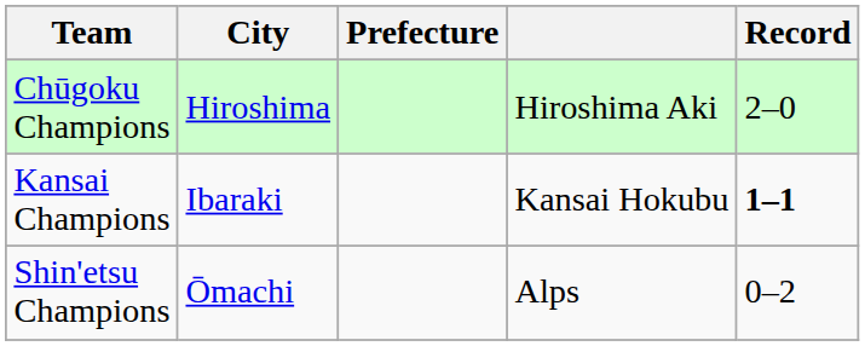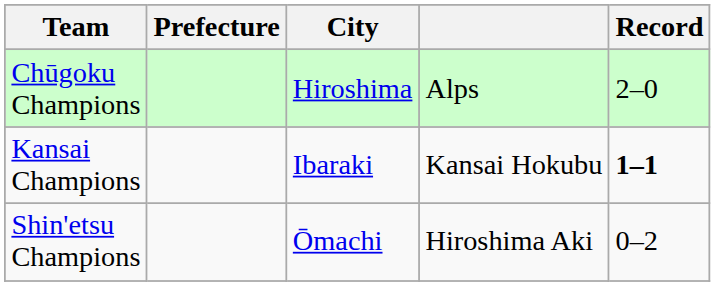 <table class="wikitable">
 <tr>
 <th>Team</th>
+<th>Prefecture</th>
 <th>City</th>
-<th>Prefecture</th>
 <th></th>
 <th>Record</th>
 </tr>
 <tr bgcolor="ccffcc">
 <td><a href='#'>Chūgoku</a><br>Champions</td>
+<td></td>
 <td><a href='#'>Hiroshima</a></td>
-<td></td>
-<td>Hiroshima Aki</td>
+<td>Alps</td>
 <td>2–0</td>
 </tr>
 <tr>
 <td><a href='#'>Kansai</a><br>Champions</td>
+<td><strong></strong></td>
 <td><a href='#'>Ibaraki</a></td>
-<td><strong></strong></td>
 <td>Kansai Hokubu</td>
 <td><strong>1–1</strong></td>
 </tr>
 <tr>
 <td><a href='#'>Shin'etsu</a><br>Champions</td>
+<td><strong></strong></td>
 <td><a href='#'>Ōmachi</a></td>
-<td><strong></strong></td>
-<td>Alps</td>
+<td>Hiroshima Aki</td>
 <td>0–2</td>
 </tr>
 </table>
